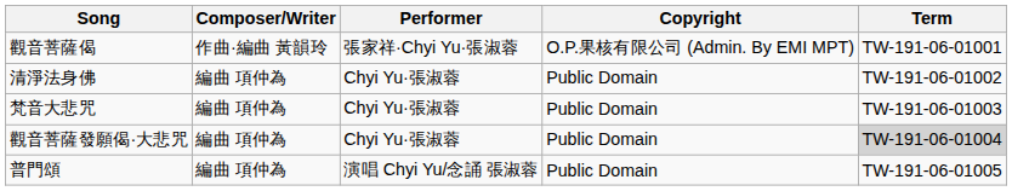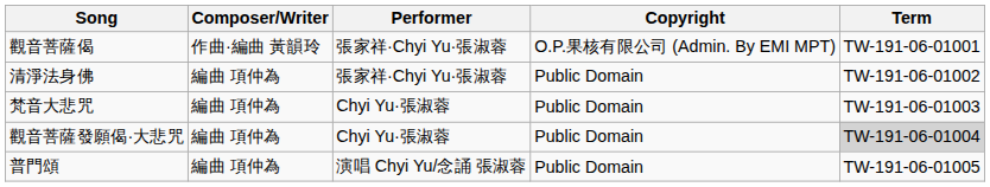 <table class="wikitable">
 <tr>
 <th>Song</th>
 <th>Composer/Writer</th>
 <th>Performer</th>
 <th>Copyright</th>
 <th>Term</th>
 </tr>
 <tr>
 <td>觀音菩薩偈</td>
 <td>作曲·編曲 黃韻玲</td>
 <td>張家祥·Chyi Yu·張淑蓉</td>
 <td>O.P.果核有限公司 (Admin. By EMI MPT)</td>
 <td>TW-191-06-01001</td>
 </tr>
 <tr>
 <td>清淨法身佛</td>
 <td>編曲 項仲為</td>
-<td>Chyi Yu·張淑蓉</td>
+<td>張家祥·Chyi Yu·張淑蓉</td>
 <td>Public Domain</td>
 <td>TW-191-06-01002</td>
 </tr>
 <tr>
 <td>梵音大悲咒</td>
 <td>編曲 項仲為</td>
 <td>Chyi Yu·張淑蓉</td>
 <td>Public Domain</td>
 <td>TW-191-06-01003</td>
 </tr>
 <tr>
 <td>觀音菩薩發願偈·大悲咒</td>
 <td>編曲 項仲為</td>
 <td>Chyi Yu·張淑蓉</td>
 <td>Public Domain</td>
 <td style="background: lightgrey;">TW-191-06-01004</td>
 </tr>
 <tr>
 <td>普門頌</td>
 <td>編曲 項仲為</td>
 <td>演唱 Chyi Yu/念誦 張淑蓉</td>
 <td>Public Domain</td>
 <td>TW-191-06-01005</td>
 </tr>
 </table>
